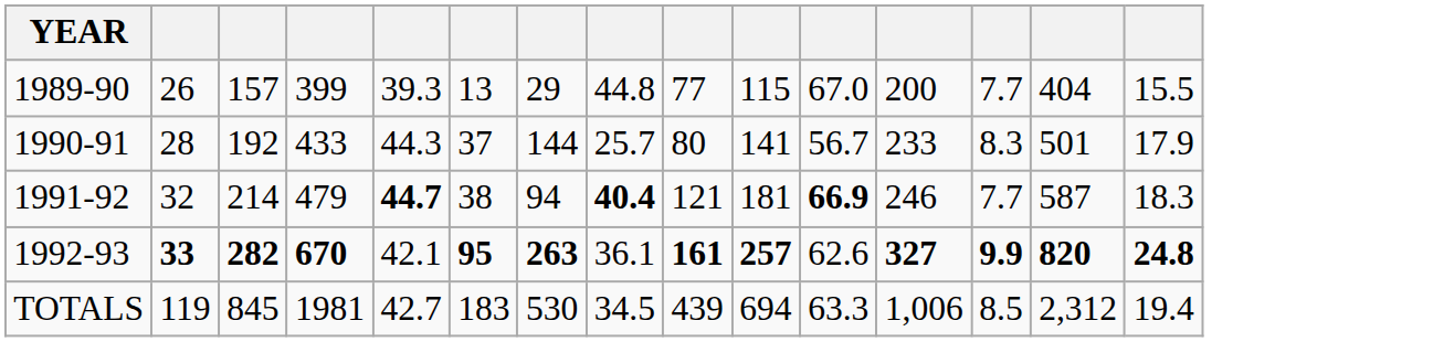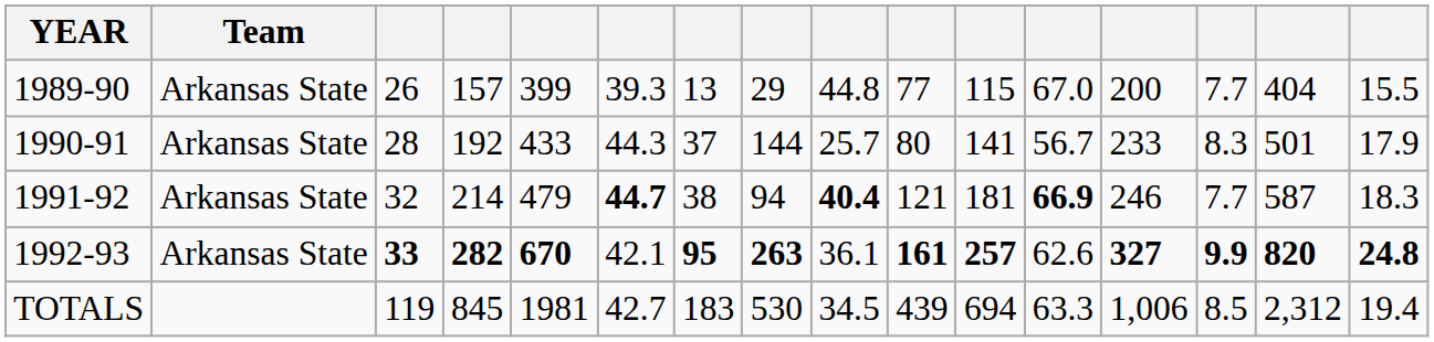 <table class="wikitable">
 <tr>
 <th>YEAR</th>
+<th>Team</th>
 <th scope="col"></th>
 <th scope="col"></th>
 <th scope="col"></th>
 <th scope="col"></th>
 <th scope="col"></th>
 <th scope="col"></th>
 <th scope="col"></th>
 <th scope="col"></th>
 <th scope="col"></th>
 <th scope="col"></th>
 <th scope="col"></th>
 <th scope="col"></th>
 <th scope="col"></th>
 <th scope="col"></th>
 </tr>
 <tr>
 <td>1989-90</td>
+<td>Arkansas State</td>
 <td>26</td>
 <td>157</td>
 <td>399</td>
 <td>39.3</td>
 <td>13</td>
 <td>29</td>
 <td>44.8</td>
 <td>77</td>
 <td>115</td>
 <td>67.0</td>
 <td>200</td>
 <td>7.7</td>
 <td>404</td>
 <td>15.5</td>
 </tr>
 <tr>
 <td>1990-91</td>
+<td>Arkansas State</td>
 <td>28</td>
 <td>192</td>
 <td>433</td>
 <td>44.3</td>
 <td>37</td>
 <td>144</td>
 <td>25.7</td>
 <td>80</td>
 <td>141</td>
 <td>56.7</td>
 <td>233</td>
 <td>8.3</td>
 <td>501</td>
 <td>17.9</td>
 </tr>
 <tr>
 <td>1991-92</td>
+<td>Arkansas State</td>
 <td>32</td>
 <td>214</td>
 <td>479</td>
 <td><strong>44.7</strong></td>
 <td>38</td>
 <td>94</td>
 <td><strong>40.4</strong></td>
 <td>121</td>
 <td>181</td>
 <td><strong>66.9</strong></td>
 <td>246</td>
 <td>7.7</td>
 <td>587</td>
 <td>18.3</td>
 </tr>
 <tr>
 <td>1992-93</td>
+<td>Arkansas State</td>
 <td><strong>33</strong></td>
 <td><strong>282</strong></td>
 <td><strong>670</strong></td>
 <td>42.1</td>
 <td><strong>95</strong></td>
 <td><strong>263</strong></td>
 <td>36.1</td>
 <td><strong>161</strong></td>
 <td><strong>257</strong></td>
 <td>62.6</td>
 <td><strong>327</strong></td>
 <td><strong>9.9</strong></td>
 <td><strong>820</strong></td>
 <td><strong>24.8</strong></td>
 </tr>
 <tr>
 <td>TOTALS</td>
+<td></td>
 <td>119</td>
 <td>845</td>
 <td>1981</td>
 <td>42.7</td>
 <td>183</td>
 <td>530</td>
 <td>34.5</td>
 <td>439</td>
 <td>694</td>
 <td>63.3</td>
 <td>1,006</td>
 <td>8.5</td>
 <td>2,312</td>
 <td>19.4</td>
 </tr>
 </table>
